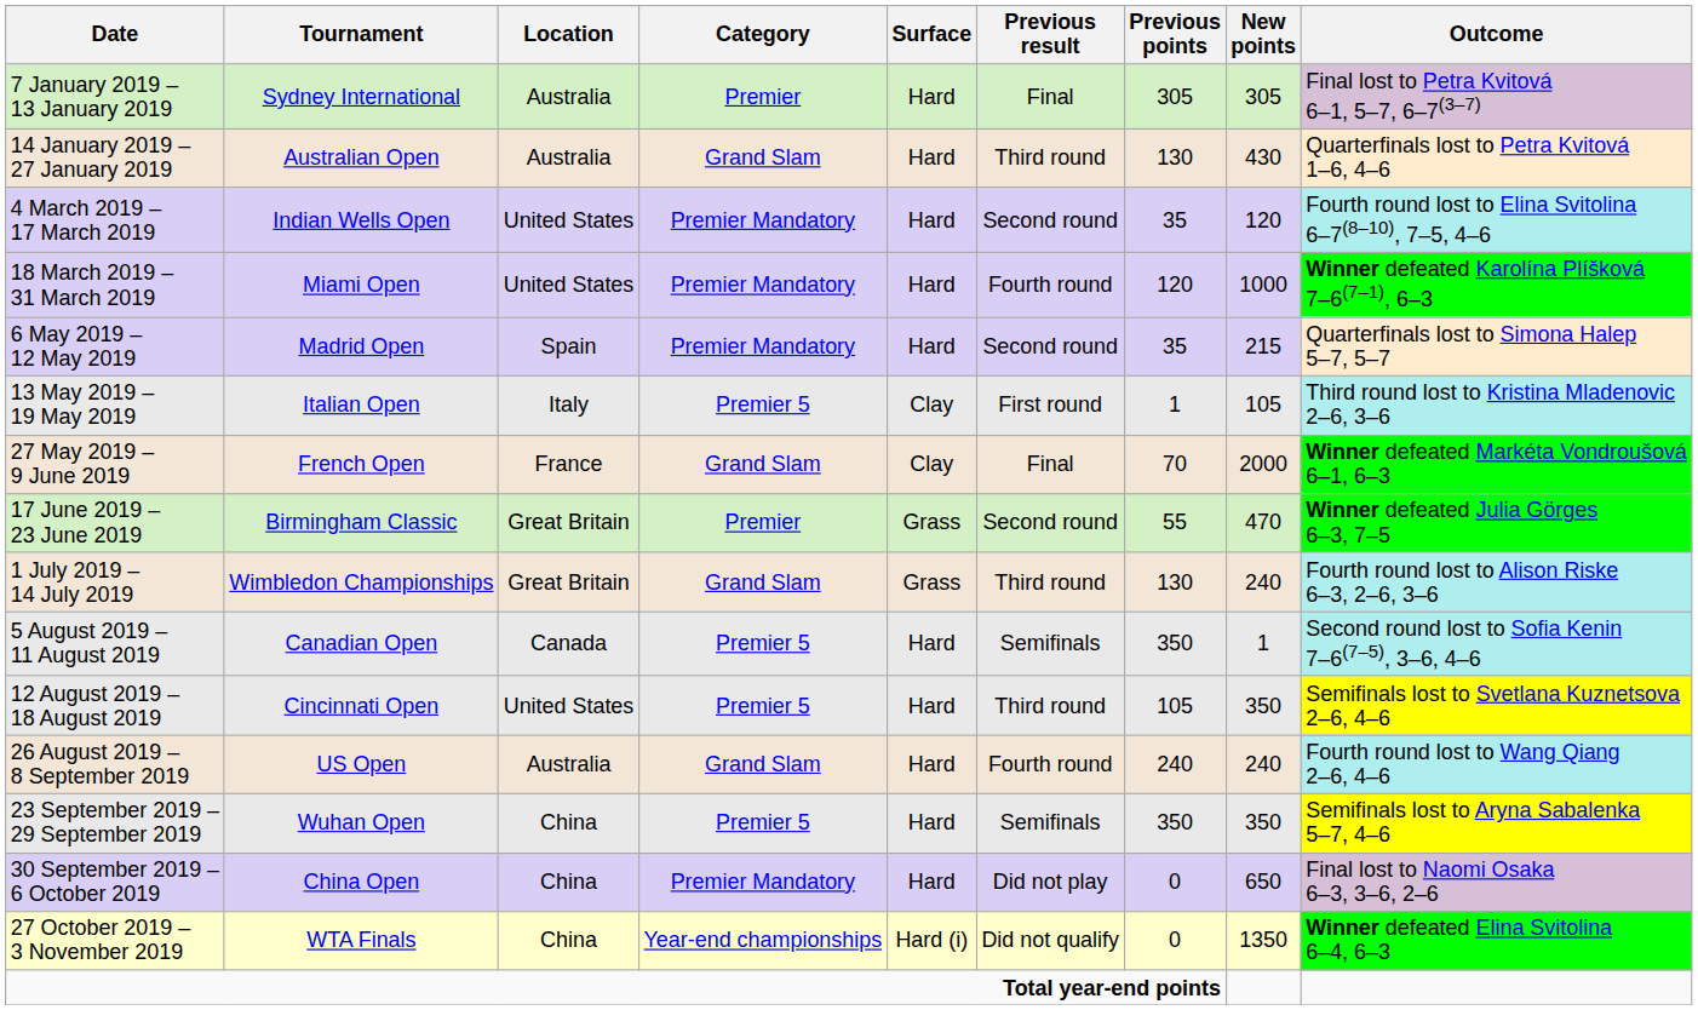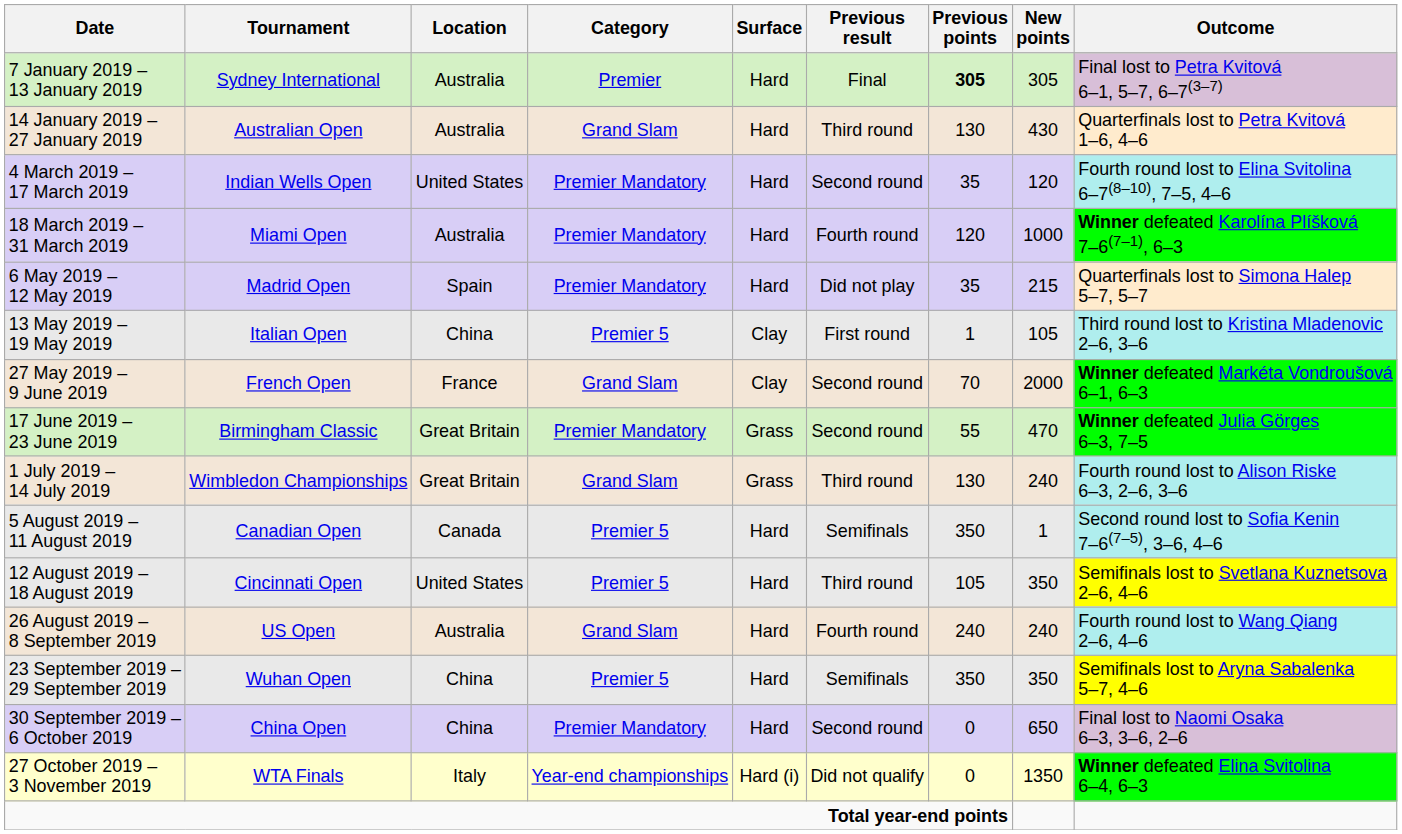 <table class="wikitable">
 <tr>
 <th>Date</th>
 <th>Tournament</th>
 <th>Location</th>
 <th>Category</th>
 <th>Surface</th>
 <th>Previous<br>result</th>
 <th>Previous<br>points</th>
 <th>New<br>points</th>
 <th>Outcome</th>
 </tr>
 <tr style="background:#d4f1c5">
 <td>7 January 2019 –<br>13 January 2019</td>
 <td style="text-align:center"><a href='#'>Sydney International</a></td>
 <td style="text-align:center">Australia</td>
 <td style="text-align:center"><a href='#'>Premier</a></td>
 <td style="text-align:center">Hard</td>
 <td style="text-align:center">Final</td>
-<td style="text-align:center">305</td>
+<td style="text-align:center"><strong>305</strong></td>
 <td style="text-align:center">305</td>
 <td style="background:thistle">Final lost to  <a href='#'>Petra Kvitová</a><br>6–1, 5–7, 6–7<sup>(3–7)</sup></td>
 </tr>
 <tr style="background:#f3e6d7">
 <td>14 January 2019 –<br>27 January 2019</td>
 <td style="text-align:center"><a href='#'>Australian Open</a></td>
 <td style="text-align:center">Australia</td>
 <td style="text-align:center"><a href='#'>Grand Slam</a></td>
 <td style="text-align:center">Hard</td>
 <td style="text-align:center">Third round</td>
 <td style="text-align:center">130</td>
 <td style="text-align:center">430</td>
 <td style="background:#ffebcd">Quarterfinals lost to  <a href='#'>Petra Kvitová</a><br>1–6, 4–6</td>
 </tr>
 <tr style="background:#d8cef6">
 <td>4 March 2019 –<br>17 March 2019</td>
 <td style="text-align:center"><a href='#'>Indian Wells Open</a></td>
 <td style="text-align:center">United States</td>
 <td style="text-align:center"><a href='#'>Premier Mandatory</a></td>
 <td style="text-align:center">Hard</td>
 <td style="text-align:center">Second round</td>
 <td style="text-align:center">35</td>
 <td style="text-align:center">120</td>
 <td style="background:#afeeee">Fourth round lost to  <a href='#'>Elina Svitolina</a><br>6–7<sup>(8–10)</sup>, 7–5, 4–6</td>
 </tr>
 <tr style="background:#d8cef6">
 <td>18 March 2019 –<br>31 March 2019</td>
 <td style="text-align:center"><a href='#'>Miami Open</a></td>
-<td style="text-align:center">United States</td>
+<td style="text-align:center">Australia</td>
 <td style="text-align:center"><a href='#'>Premier Mandatory</a></td>
 <td style="text-align:center">Hard</td>
 <td style="text-align:center">Fourth round</td>
 <td style="text-align:center">120</td>
 <td style="text-align:center">1000</td>
 <td style="background:lime"><strong>Winner</strong> defeated  <a href='#'>Karolína Plíšková</a><br>7–6<sup>(7–1)</sup>, 6–3</td>
 </tr>
 <tr style="background:#d8cef6">
 <td>6 May 2019 –<br>12 May 2019</td>
 <td style="text-align:center"><a href='#'>Madrid Open</a></td>
 <td style="text-align:center">Spain</td>
 <td style="text-align:center"><a href='#'>Premier Mandatory</a></td>
 <td style="text-align:center">Hard</td>
-<td style="text-align:center">Second round</td>
+<td style="text-align:center">Did not play</td>
 <td style="text-align:center">35</td>
 <td style="text-align:center">215</td>
 <td style="background:#ffebcd">Quarterfinals lost to  <a href='#'>Simona Halep</a><br>5–7, 5–7</td>
 </tr>
 <tr style="background:#e9e9e9">
 <td>13 May 2019 –<br>19 May 2019</td>
 <td style="text-align:center"><a href='#'>Italian Open</a></td>
-<td style="text-align:center">Italy</td>
+<td style="text-align:center">China</td>
 <td style="text-align:center"><a href='#'>Premier 5</a></td>
 <td style="text-align:center">Clay</td>
 <td style="text-align:center">First round</td>
 <td style="text-align:center">1</td>
 <td style="text-align:center">105</td>
 <td style="background:#afeeee">Third round lost to  <a href='#'>Kristina Mladenovic</a><br>2–6, 3–6</td>
 </tr>
 <tr style="background:#f3e6d7">
 <td>27 May 2019 –<br>9 June 2019</td>
 <td style="text-align:center"><a href='#'>French Open</a></td>
 <td style="text-align:center">France</td>
 <td style="text-align:center"><a href='#'>Grand Slam</a></td>
 <td style="text-align:center">Clay</td>
-<td style="text-align:center">Final</td>
+<td style="text-align:center">Second round</td>
 <td style="text-align:center">70</td>
 <td style="text-align:center">2000</td>
 <td style="background:lime"><strong>Winner</strong> defeated  <a href='#'>Markéta Vondroušová</a><br>6–1, 6–3</td>
 </tr>
 <tr style="background:#d4f1c5">
 <td>17 June 2019 –<br>23 June 2019</td>
 <td style="text-align:center"><a href='#'>Birmingham Classic</a></td>
 <td style="text-align:center">Great Britain</td>
-<td style="text-align:center"><a href='#'>Premier</a></td>
+<td style="text-align:center"><a href='#'>Premier Mandatory</a></td>
 <td style="text-align:center">Grass</td>
 <td style="text-align:center">Second round</td>
 <td style="text-align:center">55</td>
 <td style="text-align:center">470</td>
 <td style="background:lime"><strong>Winner</strong> defeated  <a href='#'>Julia Görges</a><br>6–3, 7–5</td>
 </tr>
 <tr style="background:#f3e6d7">
 <td>1 July 2019 –<br>14 July 2019</td>
 <td style="text-align:center"><a href='#'>Wimbledon Championships</a></td>
 <td style="text-align:center">Great Britain</td>
 <td style="text-align:center"><a href='#'>Grand Slam</a></td>
 <td style="text-align:center">Grass</td>
 <td style="text-align:center">Third round</td>
 <td style="text-align:center">130</td>
 <td style="text-align:center">240</td>
 <td style="background:#afeeee">Fourth round lost to  <a href='#'>Alison Riske</a><br>6–3, 2–6, 3–6</td>
 </tr>
 <tr style="background:#e9e9e9">
 <td>5 August 2019 –<br>11 August 2019</td>
 <td style="text-align:center"><a href='#'>Canadian Open</a></td>
 <td style="text-align:center">Canada</td>
 <td style="text-align:center"><a href='#'>Premier 5</a></td>
 <td style="text-align:center">Hard</td>
 <td style="text-align:center">Semifinals</td>
 <td style="text-align:center">350</td>
 <td style="text-align:center">1</td>
 <td style="background:#afeeee">Second round lost to  <a href='#'>Sofia Kenin</a><br>7–6<sup>(7–5)</sup>, 3–6, 4–6</td>
 </tr>
 <tr style="background:#e9e9e9">
 <td>12 August 2019 –<br>18 August 2019</td>
 <td style="text-align:center"><a href='#'>Cincinnati Open</a></td>
 <td style="text-align:center">United States</td>
 <td style="text-align:center"><a href='#'>Premier 5</a></td>
 <td style="text-align:center">Hard</td>
 <td style="text-align:center">Third round</td>
 <td style="text-align:center">105</td>
 <td style="text-align:center">350</td>
 <td style="background:yellow">Semifinals lost to  <a href='#'>Svetlana Kuznetsova</a><br>2–6, 4–6</td>
 </tr>
 <tr style="background:#f3e6d7">
 <td>26 August 2019 –<br>8 September 2019</td>
 <td style="text-align:center"><a href='#'>US Open</a></td>
 <td style="text-align:center">Australia</td>
 <td style="text-align:center"><a href='#'>Grand Slam</a></td>
 <td style="text-align:center">Hard</td>
 <td style="text-align:center">Fourth round</td>
 <td style="text-align:center">240</td>
 <td style="text-align:center">240</td>
 <td style="background:#afeeee">Fourth round lost to  <a href='#'>Wang Qiang</a><br>2–6, 4–6</td>
 </tr>
 <tr style="background:#e9e9e9">
 <td>23 September 2019 –<br>29 September 2019</td>
 <td style="text-align:center"><a href='#'>Wuhan Open</a></td>
 <td style="text-align:center">China</td>
 <td style="text-align:center"><a href='#'>Premier 5</a></td>
 <td style="text-align:center">Hard</td>
 <td style="text-align:center">Semifinals</td>
 <td style="text-align:center">350</td>
 <td style="text-align:center">350</td>
 <td style="background:yellow">Semifinals lost to  <a href='#'>Aryna Sabalenka</a><br>5–7, 4–6</td>
 </tr>
 <tr style="background:#d8cef6">
 <td>30 September 2019 –<br>6 October 2019</td>
 <td style="text-align:center"><a href='#'>China Open</a></td>
 <td style="text-align:center">China</td>
 <td style="text-align:center"><a href='#'>Premier Mandatory</a></td>
 <td style="text-align:center">Hard</td>
-<td style="text-align:center">Did not play</td>
+<td style="text-align:center">Second round</td>
 <td style="text-align:center">0</td>
 <td style="text-align:center">650</td>
 <td style="background:thistle">Final lost to  <a href='#'>Naomi Osaka</a><br>6–3, 3–6, 2–6</td>
 </tr>
 <tr style="background:#ffffcc">
 <td>27 October 2019 –<br>3 November 2019</td>
 <td style="text-align:center"><a href='#'>WTA Finals</a></td>
-<td style="text-align:center">China</td>
+<td style="text-align:center">Italy</td>
 <td style="text-align:center"><a href='#'>Year-end championships</a></td>
 <td style="text-align:center">Hard (i)</td>
 <td style="text-align:center">Did not qualify</td>
 <td style="text-align:center">0</td>
 <td style="text-align:center">1350</td>
 <td style="background:lime"><strong>Winner</strong> defeated  <a href='#'>Elina Svitolina</a><br>6–4, 6–3</td>
 </tr>
 <tr>
 <td colspan="7" style="text-align:right"><strong>Total year-end points</strong></td>
 <td style="text-align:center"></td>
 <td></td>
 </tr>
 </table>
